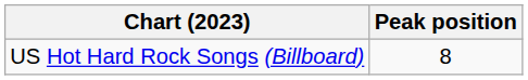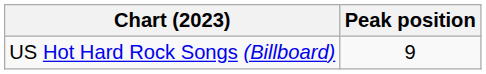 <table class="wikitable sortable plainrowheaders" style="text-align: center;">
 <tr>
 <th>Chart (2023)</th>
 <th>Peak position</th>
 </tr>
 <tr>
 <td>US <a href='#'>Hot Hard Rock Songs</a> <em><a href='#'>(Billboard)</a></em></td>
-<td>8</td>
+<td>9</td>
 </tr>
 </table>
